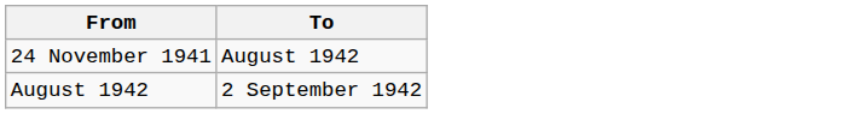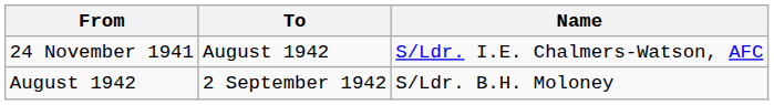 <table class="wikitable">
 <tr>
 <th>From</th>
 <th>To</th>
+<th>Name</th>
 </tr>
 <tr>
 <td>24 November 1941</td>
 <td>August 1942</td>
+<td><a href='#'>S/Ldr.</a> I.E. Chalmers-Watson, <a href='#'>AFC</a></td>
 </tr>
 <tr>
 <td>August 1942</td>
 <td>2 September 1942</td>
+<td>S/Ldr. B.H. Moloney</td>
 </tr>
 </table>
